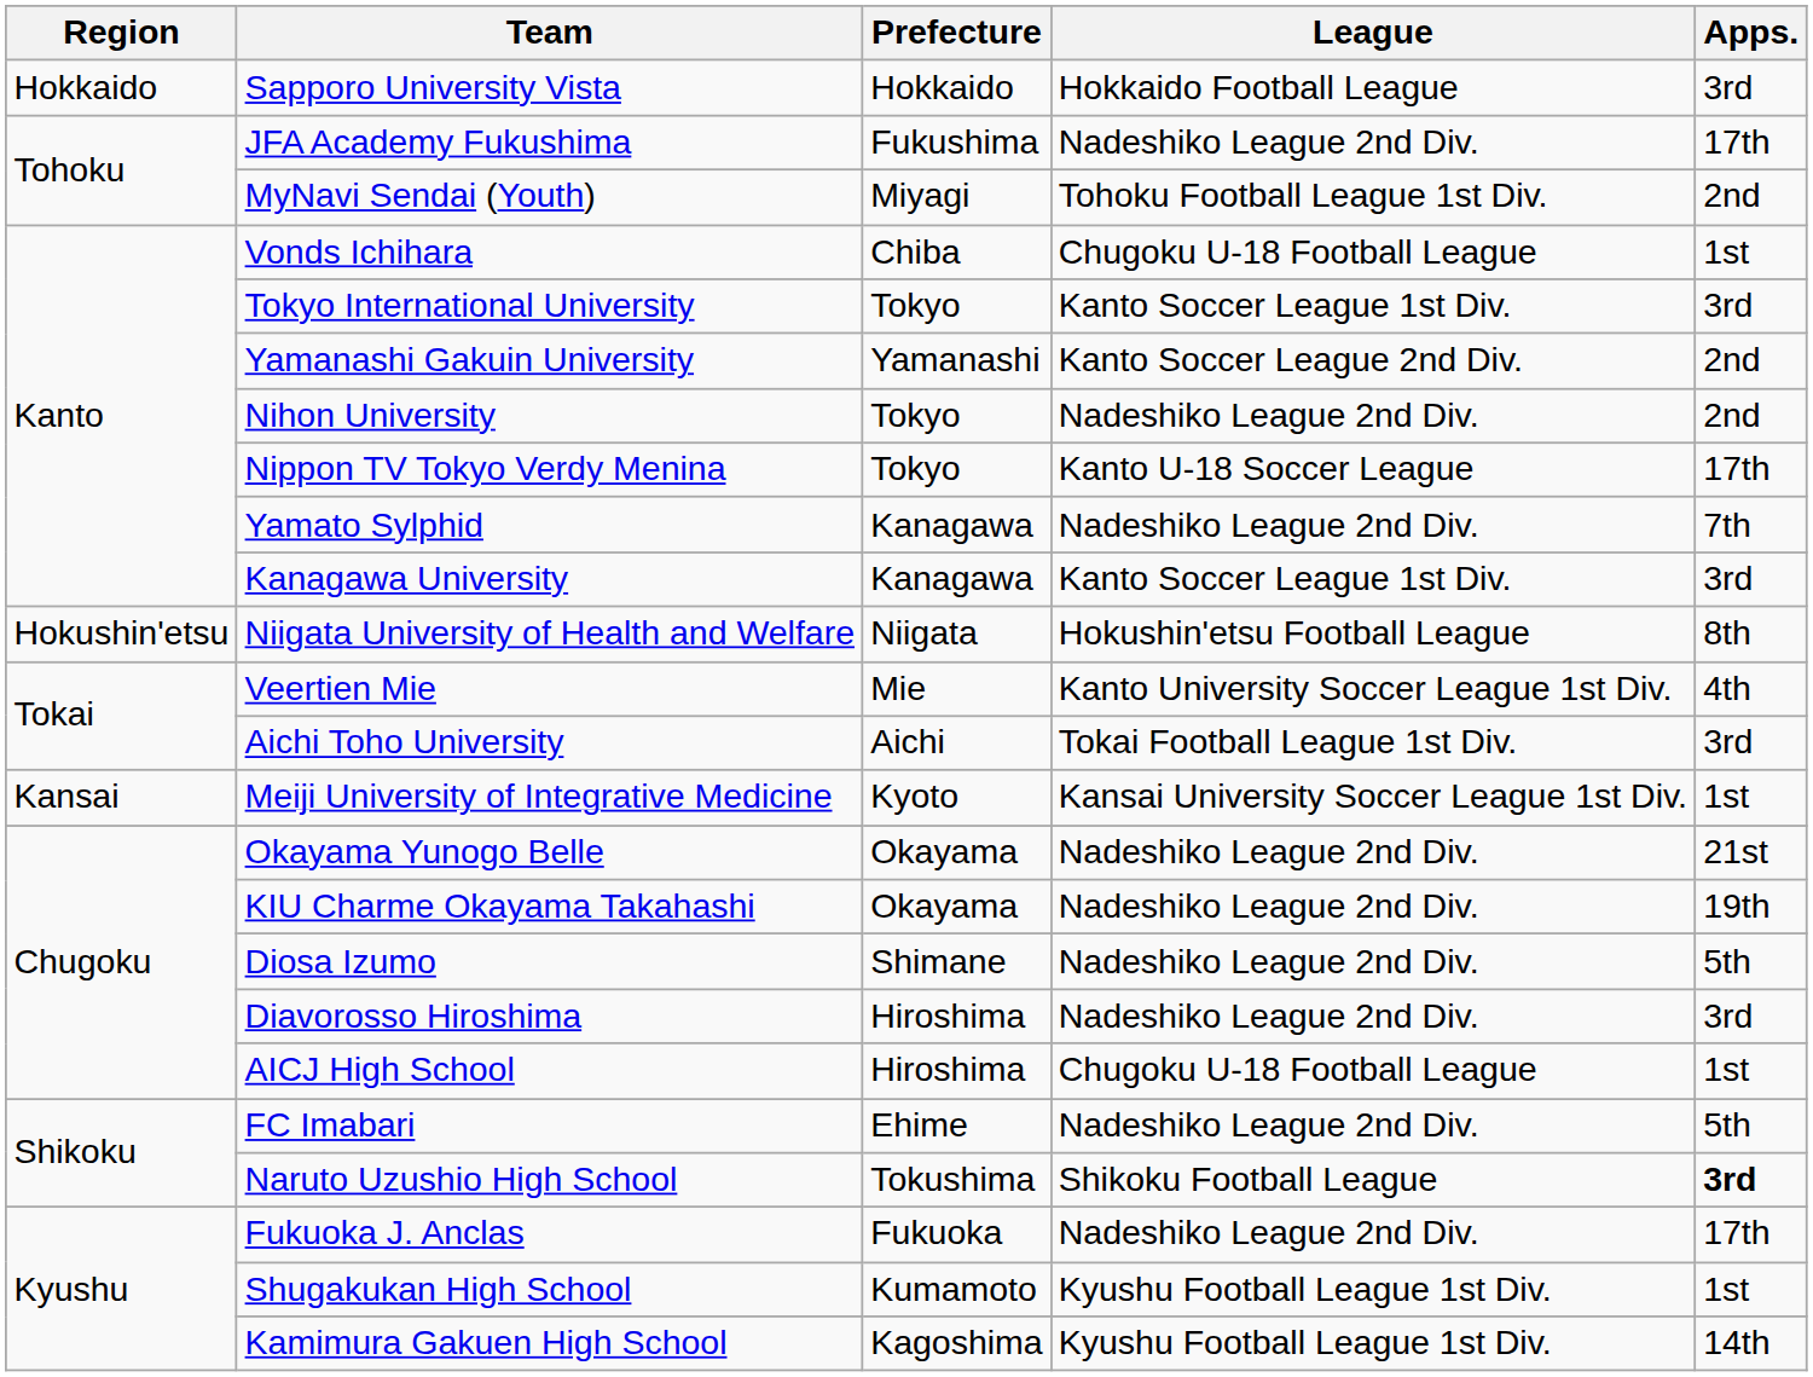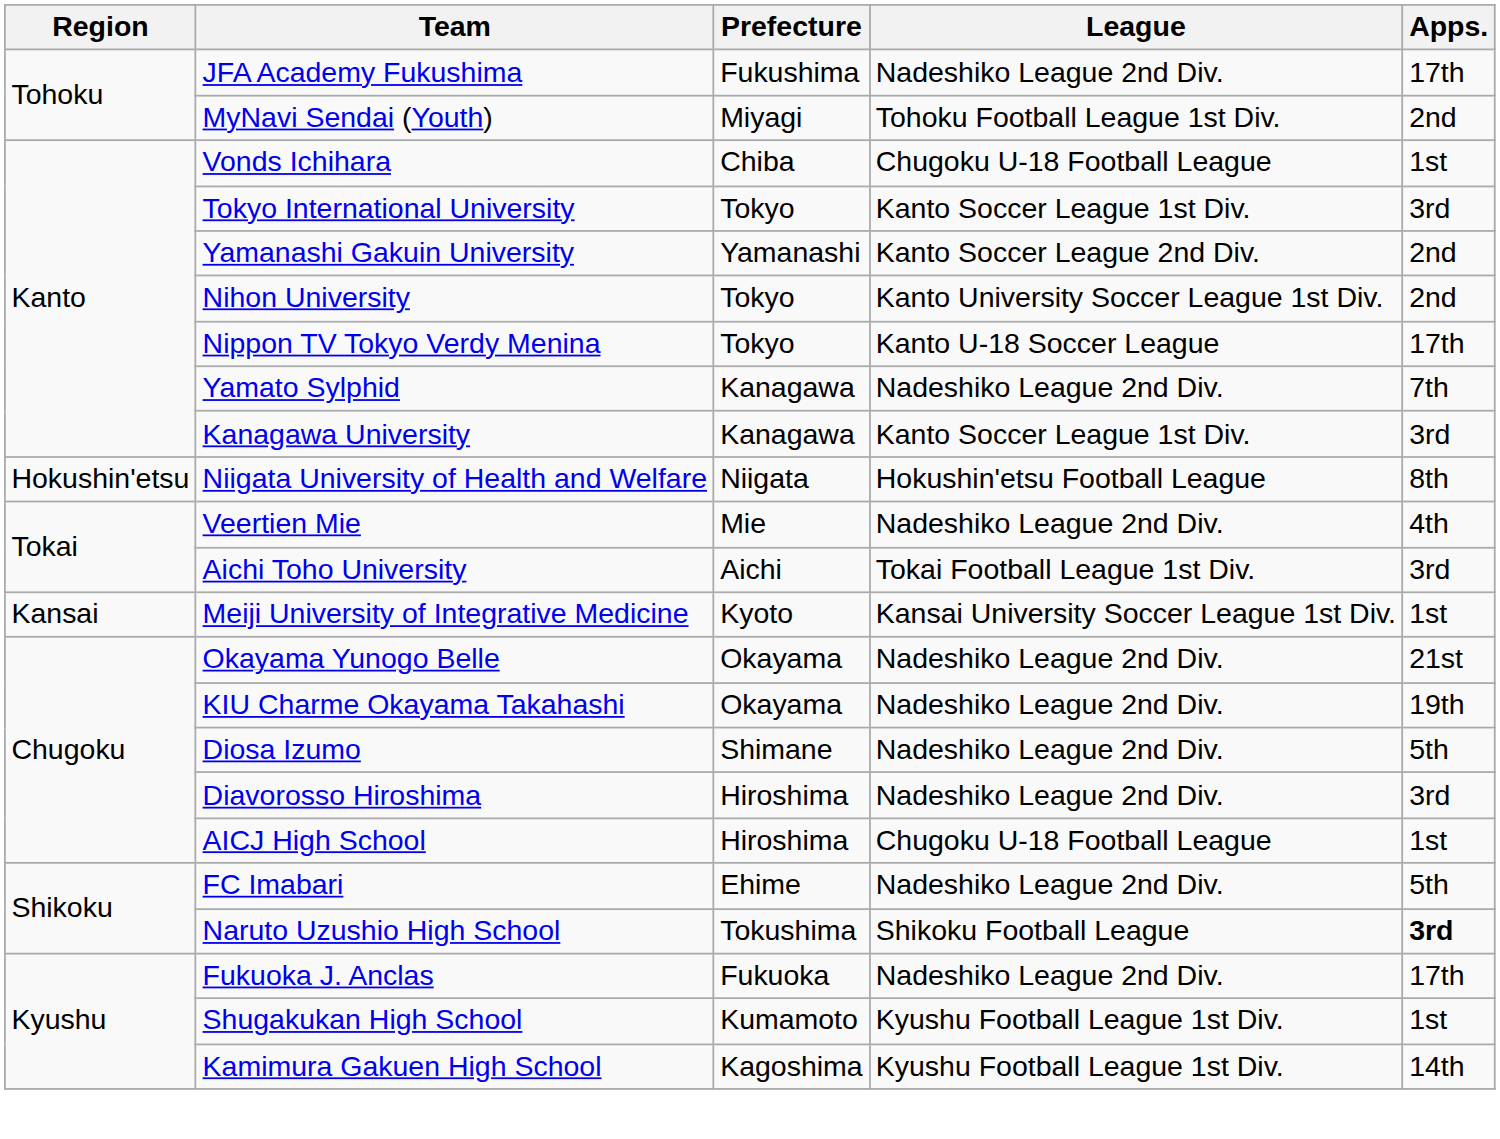 <table class="wikitable sortable" style="text-align:left">
 <tr>
 <th>Region</th>
 <th>Team</th>
 <th>Prefecture</th>
 <th>League</th>
 <th>Apps.</th>
-</tr>
-<tr>
-<td>Hokkaido</td>
-<td><a href='#'>Sapporo University Vista</a></td>
-<td>Hokkaido</td>
-<td>Hokkaido Football League</td>
-<td>3rd</td>
 </tr>
 <tr>
 <td rowspan="2">Tohoku</td>
 <td><a href='#'>JFA Academy Fukushima</a></td>
 <td>Fukushima</td>
 <td>Nadeshiko League 2nd Div.</td>
 <td>17th</td>
 </tr>
 <tr>
 <td><a href='#'>MyNavi Sendai</a> (<a href='#'>Youth</a>)</td>
 <td>Miyagi</td>
 <td>Tohoku Football League 1st Div.</td>
 <td>2nd</td>
 </tr>
 <tr>
 <td rowspan="7">Kanto</td>
 <td><a href='#'>Vonds Ichihara</a></td>
 <td>Chiba</td>
 <td>Chugoku U-18 Football League</td>
 <td>1st</td>
 </tr>
 <tr>
 <td><a href='#'>Tokyo International University</a></td>
 <td>Tokyo</td>
 <td>Kanto Soccer League 1st Div.</td>
 <td>3rd</td>
 </tr>
 <tr>
 <td><a href='#'>Yamanashi Gakuin University</a></td>
 <td>Yamanashi</td>
 <td>Kanto Soccer League 2nd Div.</td>
 <td>2nd</td>
 </tr>
 <tr>
 <td><a href='#'>Nihon University</a></td>
 <td>Tokyo</td>
-<td>Nadeshiko League 2nd Div.</td>
+<td>Kanto University Soccer League 1st Div.</td>
 <td>2nd</td>
 </tr>
 <tr>
 <td><a href='#'>Nippon TV Tokyo Verdy Menina</a></td>
 <td>Tokyo</td>
 <td>Kanto U-18 Soccer League</td>
 <td>17th</td>
 </tr>
 <tr>
 <td><a href='#'>Yamato Sylphid</a></td>
 <td>Kanagawa</td>
 <td>Nadeshiko League 2nd Div.</td>
 <td>7th</td>
 </tr>
 <tr>
 <td><a href='#'>Kanagawa University</a></td>
 <td>Kanagawa</td>
 <td>Kanto Soccer League 1st Div.</td>
 <td>3rd</td>
 </tr>
 <tr>
 <td>Hokushin'etsu</td>
 <td><a href='#'>Niigata University of Health and Welfare</a></td>
 <td>Niigata</td>
 <td>Hokushin'etsu Football League</td>
 <td>8th</td>
 </tr>
 <tr>
 <td rowspan="2">Tokai</td>
 <td><a href='#'>Veertien Mie</a></td>
 <td>Mie</td>
-<td>Kanto University Soccer League 1st Div.</td>
+<td>Nadeshiko League 2nd Div.</td>
 <td>4th</td>
 </tr>
 <tr>
 <td><a href='#'>Aichi Toho University</a></td>
 <td>Aichi</td>
 <td>Tokai Football League 1st Div.</td>
 <td>3rd</td>
 </tr>
 <tr>
 <td>Kansai</td>
 <td><a href='#'>Meiji University of Integrative Medicine</a></td>
 <td>Kyoto</td>
 <td>Kansai University Soccer League 1st Div.</td>
 <td>1st</td>
 </tr>
 <tr>
 <td rowspan="5">Chugoku</td>
 <td><a href='#'>Okayama Yunogo Belle</a></td>
 <td>Okayama</td>
 <td>Nadeshiko League 2nd Div.</td>
 <td>21st</td>
 </tr>
 <tr>
 <td><a href='#'>KIU Charme Okayama Takahashi</a></td>
 <td>Okayama</td>
 <td>Nadeshiko League 2nd Div.</td>
 <td>19th</td>
 </tr>
 <tr>
 <td><a href='#'>Diosa Izumo</a></td>
 <td>Shimane</td>
 <td>Nadeshiko League 2nd Div.</td>
 <td>5th</td>
 </tr>
 <tr>
 <td><a href='#'>Diavorosso Hiroshima</a></td>
 <td>Hiroshima</td>
 <td>Nadeshiko League 2nd Div.</td>
 <td>3rd</td>
 </tr>
 <tr>
 <td><a href='#'>AICJ High School</a></td>
 <td>Hiroshima</td>
 <td>Chugoku U-18 Football League</td>
 <td>1st</td>
 </tr>
 <tr>
 <td rowspan="2">Shikoku</td>
 <td><a href='#'>FC Imabari</a></td>
 <td>Ehime</td>
 <td>Nadeshiko League 2nd Div.</td>
 <td>5th</td>
 </tr>
 <tr>
 <td><a href='#'>Naruto Uzushio High School</a></td>
 <td>Tokushima</td>
 <td>Shikoku Football League</td>
 <td><strong>3rd</strong></td>
 </tr>
 <tr>
 <td rowspan="3">Kyushu</td>
 <td><a href='#'>Fukuoka J. Anclas</a></td>
 <td>Fukuoka</td>
 <td>Nadeshiko League 2nd Div.</td>
 <td>17th</td>
 </tr>
 <tr>
 <td><a href='#'>Shugakukan High School</a></td>
 <td>Kumamoto</td>
 <td>Kyushu Football League 1st Div.</td>
 <td>1st</td>
 </tr>
 <tr>
 <td><a href='#'>Kamimura Gakuen High School</a></td>
 <td>Kagoshima</td>
 <td>Kyushu Football League 1st Div.</td>
 <td>14th</td>
 </tr>
 </table>
